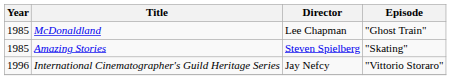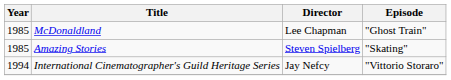 <table class="wikitable">
 <tr>
 <th>Year</th>
 <th>Title</th>
 <th>Director</th>
 <th>Episode</th>
 </tr>
 <tr>
 <td>1985</td>
 <td><em><a href='#'>McDonaldland</a></em></td>
 <td>Lee Chapman</td>
 <td>"Ghost Train"</td>
 </tr>
 <tr>
 <td>1985</td>
 <td><em><a href='#'>Amazing Stories</a></em></td>
 <td><a href='#'>Steven Spielberg</a></td>
 <td>"Skating"</td>
 </tr>
 <tr>
-<td>1996</td>
+<td>1994</td>
 <td><em>International Cinematographer's Guild Heritage Series</em></td>
 <td>Jay Nefcy</td>
 <td>"Vittorio Storaro"</td>
 </tr>
 <tr>
 </tr>
 </table>
